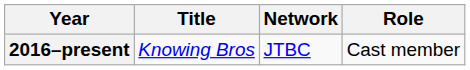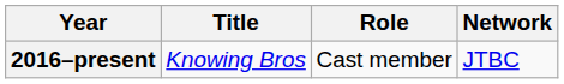 <table class="wikitable">
 <tr>
 <th>Year</th>
 <th>Title</th>
+<th>Role</th>
 <th>Network</th>
-<th>Role</th>
 </tr>
 <tr>
 <th>2016–present</th>
 <td><em><a href='#'>Knowing Bros</a></em></td>
+<td>Cast member</td>
 <td><a href='#'>JTBC</a></td>
-<td>Cast member</td>
 </tr>
 </table>
